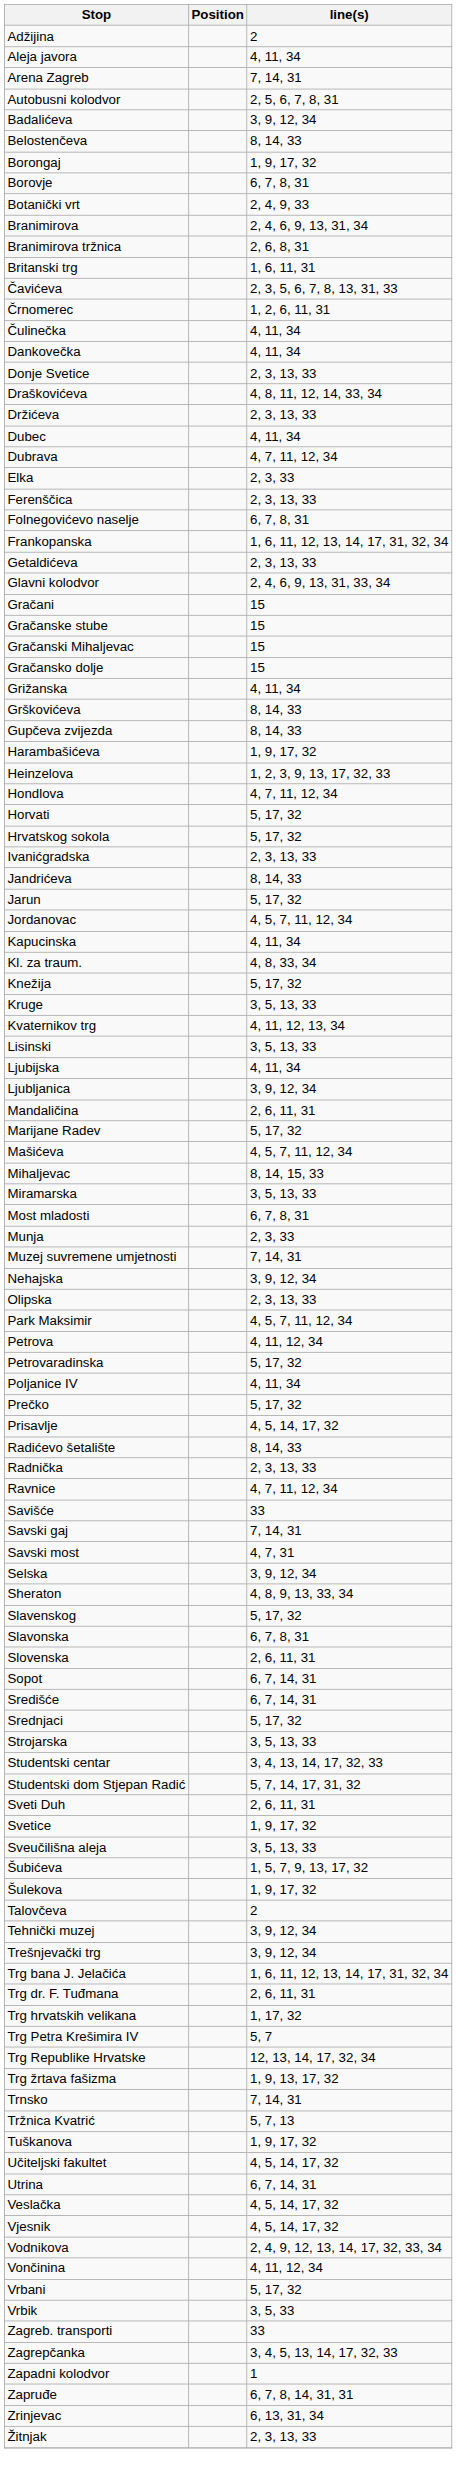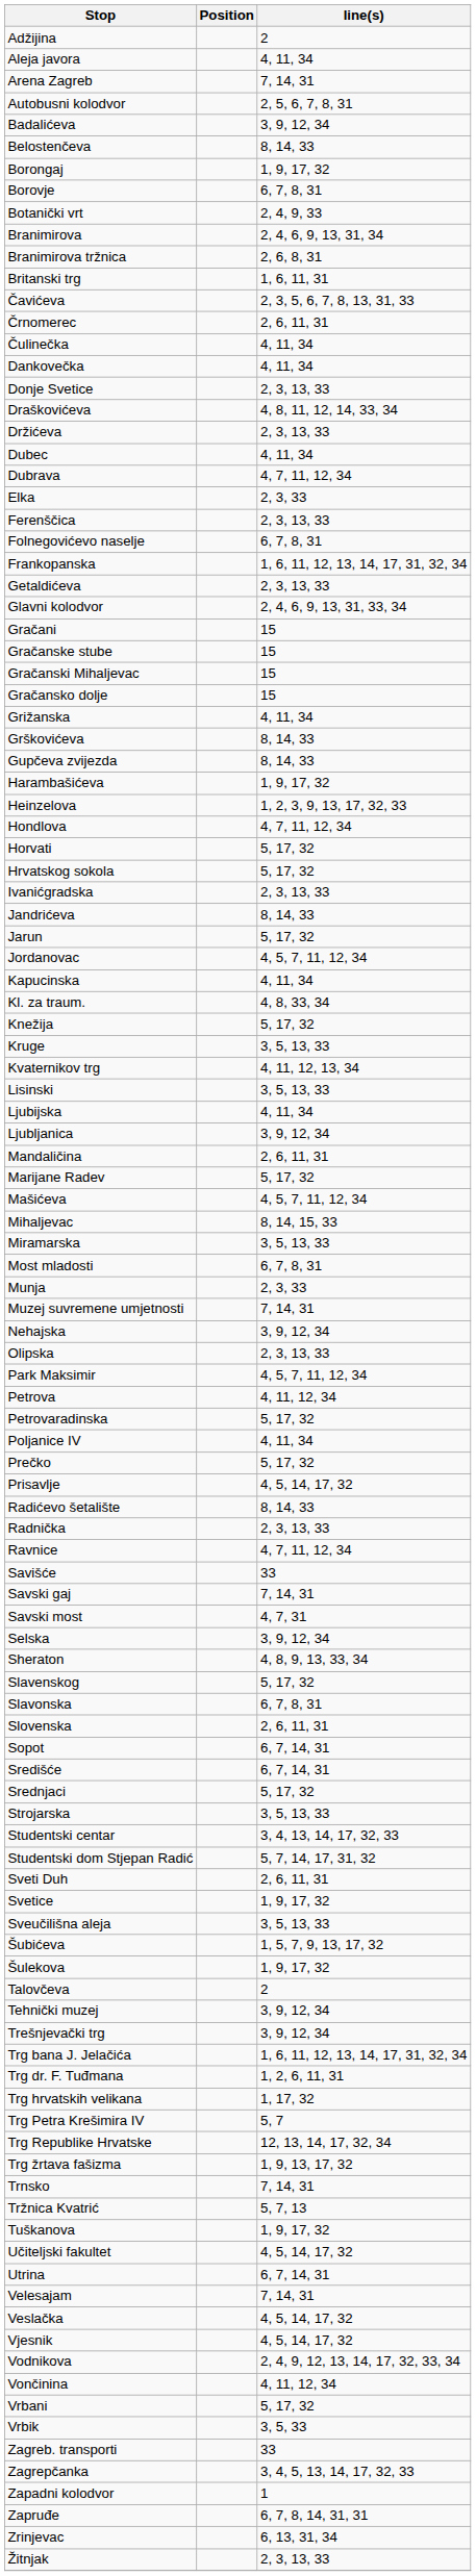 <table class=wikitable>
 <tr>
 <th>Stop</th>
 <th>Position</th>
 <th>line(s)</th>
 </tr>
 <tr>
 <td>Adžijina</td>
 <td></td>
 <td>2</td>
 </tr>
 <tr>
 <td>Aleja javora</td>
 <td></td>
 <td>4, 11, 34</td>
 </tr>
 <tr>
 <td>Arena Zagreb</td>
 <td></td>
 <td>7, 14, 31</td>
 </tr>
 <tr>
 <td>Autobusni kolodvor</td>
 <td></td>
 <td>2, 5, 6, 7, 8, 31</td>
 </tr>
 <tr>
 <td>Badalićeva</td>
 <td></td>
 <td>3, 9, 12, 34</td>
 </tr>
 <tr>
 <td>Belostenčeva</td>
 <td></td>
 <td>8, 14, 33</td>
 </tr>
 <tr>
 <td>Borongaj</td>
 <td></td>
 <td>1, 9, 17, 32</td>
 </tr>
 <tr>
 <td>Borovje</td>
 <td></td>
 <td>6, 7, 8, 31</td>
 </tr>
 <tr>
 <td>Botanički vrt</td>
 <td></td>
 <td>2, 4, 9, 33</td>
 </tr>
 <tr>
 <td>Branimirova</td>
 <td></td>
 <td>2, 4, 6, 9, 13, 31, 34</td>
 </tr>
 <tr>
 <td>Branimirova tržnica</td>
 <td></td>
 <td>2, 6, 8, 31</td>
 </tr>
 <tr>
 <td>Britanski trg</td>
 <td></td>
 <td>1, 6, 11, 31</td>
 </tr>
 <tr>
 <td>Čavićeva</td>
 <td></td>
 <td>2, 3, 5, 6, 7, 8, 13, 31, 33</td>
 </tr>
 <tr>
 <td>Črnomerec</td>
 <td></td>
-<td>1, 2, 6, 11, 31</td>
+<td>2, 6, 11, 31</td>
 </tr>
 <tr>
 <td>Čulinečka</td>
 <td></td>
 <td>4, 11, 34</td>
 </tr>
 <tr>
 <td>Dankovečka</td>
 <td></td>
 <td>4, 11, 34</td>
 </tr>
 <tr>
 <td>Donje Svetice</td>
 <td></td>
 <td>2, 3, 13, 33</td>
 </tr>
 <tr>
 <td>Draškovićeva</td>
 <td></td>
 <td>4, 8, 11, 12, 14, 33, 34</td>
 </tr>
 <tr>
 <td>Držićeva</td>
 <td></td>
 <td>2, 3, 13, 33</td>
 </tr>
 <tr>
 <td>Dubec</td>
 <td></td>
 <td>4, 11, 34</td>
 </tr>
 <tr>
 <td>Dubrava</td>
 <td></td>
 <td>4, 7, 11, 12, 34</td>
 </tr>
 <tr>
 <td>Elka</td>
 <td></td>
 <td>2, 3, 33</td>
 </tr>
 <tr>
 <td>Ferenščica</td>
 <td></td>
 <td>2, 3, 13, 33</td>
 </tr>
 <tr>
 <td>Folnegovićevo naselje</td>
 <td></td>
 <td>6, 7, 8, 31</td>
 </tr>
 <tr>
 <td>Frankopanska</td>
 <td></td>
 <td>1, 6, 11, 12, 13, 14, 17, 31, 32, 34</td>
 </tr>
 <tr>
 <td>Getaldićeva</td>
 <td></td>
 <td>2, 3, 13, 33</td>
 </tr>
 <tr>
 <td>Glavni kolodvor</td>
 <td></td>
 <td>2, 4, 6, 9, 13, 31, 33, 34</td>
 </tr>
 <tr>
 <td>Gračani</td>
 <td></td>
 <td>15</td>
 </tr>
 <tr>
 <td>Gračanske stube</td>
 <td></td>
 <td>15</td>
 </tr>
 <tr>
 <td>Gračanski Mihaljevac</td>
 <td></td>
 <td>15</td>
 </tr>
 <tr>
 <td>Gračansko dolje</td>
 <td></td>
 <td>15</td>
 </tr>
 <tr>
 <td>Grižanska</td>
 <td></td>
 <td>4, 11, 34</td>
 </tr>
 <tr>
 <td>Grškovićeva</td>
 <td></td>
 <td>8, 14, 33</td>
 </tr>
 <tr>
 <td>Gupčeva zvijezda</td>
 <td></td>
 <td>8, 14, 33</td>
 </tr>
 <tr>
 <td>Harambašićeva</td>
 <td></td>
 <td>1, 9, 17, 32</td>
 </tr>
 <tr>
 <td>Heinzelova</td>
 <td></td>
 <td>1, 2, 3, 9, 13, 17, 32, 33</td>
 </tr>
 <tr>
 <td>Hondlova</td>
 <td></td>
 <td>4, 7, 11, 12, 34</td>
 </tr>
 <tr>
 <td>Horvati</td>
 <td></td>
 <td>5, 17, 32</td>
 </tr>
 <tr>
 <td>Hrvatskog sokola</td>
 <td></td>
 <td>5, 17, 32</td>
 </tr>
 <tr>
 <td>Ivanićgradska</td>
 <td></td>
 <td>2, 3, 13, 33</td>
 </tr>
 <tr>
 <td>Jandrićeva</td>
 <td></td>
 <td>8, 14, 33</td>
 </tr>
 <tr>
 <td>Jarun</td>
 <td></td>
 <td>5, 17, 32</td>
 </tr>
 <tr>
 <td>Jordanovac</td>
 <td></td>
 <td>4, 5, 7, 11, 12, 34</td>
 </tr>
 <tr>
 <td>Kapucinska</td>
 <td></td>
 <td>4, 11, 34</td>
 </tr>
 <tr>
 <td>Kl. za traum.</td>
 <td></td>
 <td>4, 8, 33, 34</td>
 </tr>
 <tr>
 <td>Knežija</td>
 <td></td>
 <td>5, 17, 32</td>
 </tr>
 <tr>
 <td>Kruge</td>
 <td></td>
 <td>3, 5, 13, 33</td>
 </tr>
 <tr>
 <td>Kvaternikov trg</td>
 <td></td>
 <td>4, 11, 12, 13, 34</td>
 </tr>
 <tr>
 <td>Lisinski</td>
 <td></td>
 <td>3, 5, 13, 33</td>
 </tr>
 <tr>
 <td>Ljubijska</td>
 <td></td>
 <td>4, 11, 34</td>
 </tr>
 <tr>
 <td>Ljubljanica</td>
 <td></td>
 <td>3, 9, 12, 34</td>
 </tr>
 <tr>
 <td>Mandaličina</td>
 <td></td>
 <td>2, 6, 11, 31</td>
 </tr>
 <tr>
 <td>Marijane Radev</td>
 <td></td>
 <td>5, 17, 32</td>
 </tr>
 <tr>
 <td>Mašićeva</td>
 <td></td>
 <td>4, 5, 7, 11, 12, 34</td>
 </tr>
 <tr>
 <td>Mihaljevac</td>
 <td></td>
 <td>8, 14, 15, 33</td>
 </tr>
 <tr>
 <td>Miramarska</td>
 <td></td>
 <td>3, 5, 13, 33</td>
 </tr>
 <tr>
 <td>Most mladosti</td>
 <td></td>
 <td>6, 7, 8, 31</td>
 </tr>
 <tr>
 <td>Munja</td>
 <td></td>
 <td>2, 3, 33</td>
 </tr>
 <tr>
 <td>Muzej suvremene umjetnosti</td>
 <td></td>
 <td>7, 14, 31</td>
 </tr>
 <tr>
 <td>Nehajska</td>
 <td></td>
 <td>3, 9, 12, 34</td>
 </tr>
 <tr>
 <td>Olipska</td>
 <td></td>
 <td>2, 3, 13, 33</td>
 </tr>
 <tr>
 <td>Park Maksimir</td>
 <td></td>
 <td>4, 5, 7, 11, 12, 34</td>
 </tr>
 <tr>
 <td>Petrova</td>
 <td></td>
 <td>4, 11, 12, 34</td>
 </tr>
 <tr>
 <td>Petrovaradinska</td>
 <td></td>
 <td>5, 17, 32</td>
 </tr>
 <tr>
 <td>Poljanice IV</td>
 <td></td>
 <td>4, 11, 34</td>
 </tr>
 <tr>
 <td>Prečko</td>
 <td></td>
 <td>5, 17, 32</td>
 </tr>
 <tr>
 <td>Prisavlje</td>
 <td></td>
 <td>4, 5, 14, 17, 32</td>
 </tr>
 <tr>
 <td>Radićevo šetalište</td>
 <td></td>
 <td>8, 14, 33</td>
 </tr>
 <tr>
 <td>Radnička</td>
 <td></td>
 <td>2, 3, 13, 33</td>
 </tr>
 <tr>
 <td>Ravnice</td>
 <td></td>
 <td>4, 7, 11, 12, 34</td>
 </tr>
 <tr>
 <td>Savišće</td>
 <td></td>
 <td>33</td>
 </tr>
 <tr>
 <td>Savski gaj</td>
 <td></td>
 <td>7, 14, 31</td>
 </tr>
 <tr>
 <td>Savski most</td>
 <td></td>
 <td>4, 7, 31</td>
 </tr>
 <tr>
 <td>Selska</td>
 <td></td>
 <td>3, 9, 12, 34</td>
 </tr>
 <tr>
 <td>Sheraton</td>
 <td></td>
 <td>4, 8, 9, 13, 33, 34</td>
 </tr>
 <tr>
 <td>Slavenskog</td>
 <td></td>
 <td>5, 17, 32</td>
 </tr>
 <tr>
 <td>Slavonska</td>
 <td></td>
 <td>6, 7, 8, 31</td>
 </tr>
 <tr>
 <td>Slovenska</td>
 <td></td>
 <td>2, 6, 11, 31</td>
 </tr>
 <tr>
 <td>Sopot</td>
 <td></td>
 <td>6, 7, 14, 31</td>
 </tr>
 <tr>
 <td>Središće</td>
 <td></td>
 <td>6, 7, 14, 31</td>
 </tr>
 <tr>
 <td>Srednjaci</td>
 <td></td>
 <td>5, 17, 32</td>
 </tr>
 <tr>
 <td>Strojarska</td>
 <td></td>
 <td>3, 5, 13, 33</td>
 </tr>
 <tr>
 <td>Studentski centar</td>
 <td></td>
 <td>3, 4, 13, 14, 17, 32, 33</td>
 </tr>
 <tr>
 <td>Studentski dom Stjepan Radić</td>
 <td></td>
 <td>5, 7, 14, 17, 31, 32</td>
 </tr>
 <tr>
 <td>Sveti Duh</td>
 <td></td>
 <td>2, 6, 11, 31</td>
 </tr>
 <tr>
 <td>Svetice</td>
 <td></td>
 <td>1, 9, 17, 32</td>
 </tr>
 <tr>
 <td>Sveučilišna aleja</td>
 <td></td>
 <td>3, 5, 13, 33</td>
 </tr>
 <tr>
 <td>Šubićeva</td>
 <td></td>
 <td>1, 5, 7, 9, 13, 17, 32</td>
 </tr>
 <tr>
 <td>Šulekova</td>
 <td></td>
 <td>1, 9, 17, 32</td>
 </tr>
 <tr>
 <td>Talovčeva</td>
 <td></td>
 <td>2</td>
 </tr>
 <tr>
 <td>Tehnički muzej</td>
 <td></td>
 <td>3, 9, 12, 34</td>
 </tr>
 <tr>
 <td>Trešnjevački trg</td>
 <td></td>
 <td>3, 9, 12, 34</td>
 </tr>
 <tr>
 <td>Trg bana J. Jelačića</td>
 <td></td>
 <td>1, 6, 11, 12, 13, 14, 17, 31, 32, 34</td>
 </tr>
 <tr>
 <td>Trg dr. F. Tuđmana</td>
 <td></td>
-<td>2, 6, 11, 31</td>
+<td>1, 2, 6, 11, 31</td>
 </tr>
 <tr>
 <td>Trg hrvatskih velikana</td>
 <td></td>
 <td>1, 17, 32</td>
 </tr>
 <tr>
 <td>Trg Petra Krešimira IV</td>
 <td></td>
 <td>5, 7</td>
 </tr>
 <tr>
 <td>Trg Republike Hrvatske</td>
 <td></td>
 <td>12, 13, 14, 17, 32, 34</td>
 </tr>
 <tr>
 <td>Trg žrtava fašizma</td>
 <td></td>
 <td>1, 9, 13, 17, 32</td>
 </tr>
 <tr>
 <td>Trnsko</td>
 <td></td>
 <td>7, 14, 31</td>
 </tr>
 <tr>
 <td>Tržnica Kvatrić</td>
 <td></td>
 <td>5, 7, 13</td>
 </tr>
 <tr>
 <td>Tuškanova</td>
 <td></td>
 <td>1, 9, 17, 32</td>
 </tr>
 <tr>
 <td>Učiteljski fakultet</td>
 <td></td>
 <td>4, 5, 14, 17, 32</td>
 </tr>
 <tr>
 <td>Utrina</td>
 <td></td>
 <td>6, 7, 14, 31</td>
+</tr>
+<tr>
+<td>Velesajam</td>
+<td></td>
+<td>7, 14, 31</td>
 </tr>
 <tr>
 <td>Veslačka</td>
 <td></td>
 <td>4, 5, 14, 17, 32</td>
 </tr>
 <tr>
 <td>Vjesnik</td>
 <td></td>
 <td>4, 5, 14, 17, 32</td>
 </tr>
 <tr>
 <td>Vodnikova</td>
 <td></td>
 <td>2, 4, 9, 12, 13, 14, 17, 32, 33, 34</td>
 </tr>
 <tr>
 <td>Vončinina</td>
 <td></td>
 <td>4, 11, 12, 34</td>
 </tr>
 <tr>
 <td>Vrbani</td>
 <td></td>
 <td>5, 17, 32</td>
 </tr>
 <tr>
 <td>Vrbik</td>
 <td></td>
 <td>3, 5, 33</td>
 </tr>
 <tr>
 <td>Zagreb. transporti</td>
 <td></td>
 <td>33</td>
 </tr>
 <tr>
 <td>Zagrepčanka</td>
 <td></td>
 <td>3, 4, 5, 13, 14, 17, 32, 33</td>
 </tr>
 <tr>
 <td>Zapadni kolodvor</td>
 <td></td>
 <td>1</td>
 </tr>
 <tr>
 <td>Zapruđe</td>
 <td></td>
 <td>6, 7, 8, 14, 31, 31</td>
 </tr>
 <tr>
 <td>Zrinjevac</td>
 <td></td>
 <td>6, 13, 31, 34</td>
 </tr>
 <tr>
 <td>Žitnjak</td>
 <td></td>
 <td>2, 3, 13, 33</td>
 </tr>
 <tr>
 </tr>
 </table>
